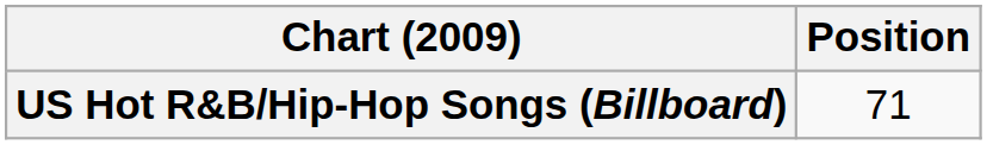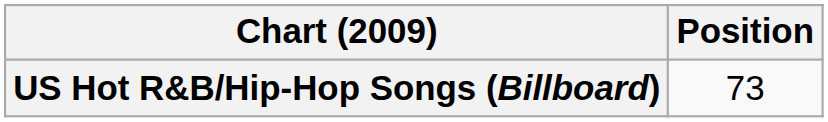 <table class="wikitable sortable plainrowheaders">
 <tr>
 <th scope="col">Chart (2009)</th>
 <th scope="col">Position</th>
 </tr>
 <tr>
 <th scope="row">US Hot R&B/Hip-Hop Songs (<em>Billboard</em>)</th>
-<td align="center">71</td>
+<td align="center">73</td>
 </tr>
 </table>
